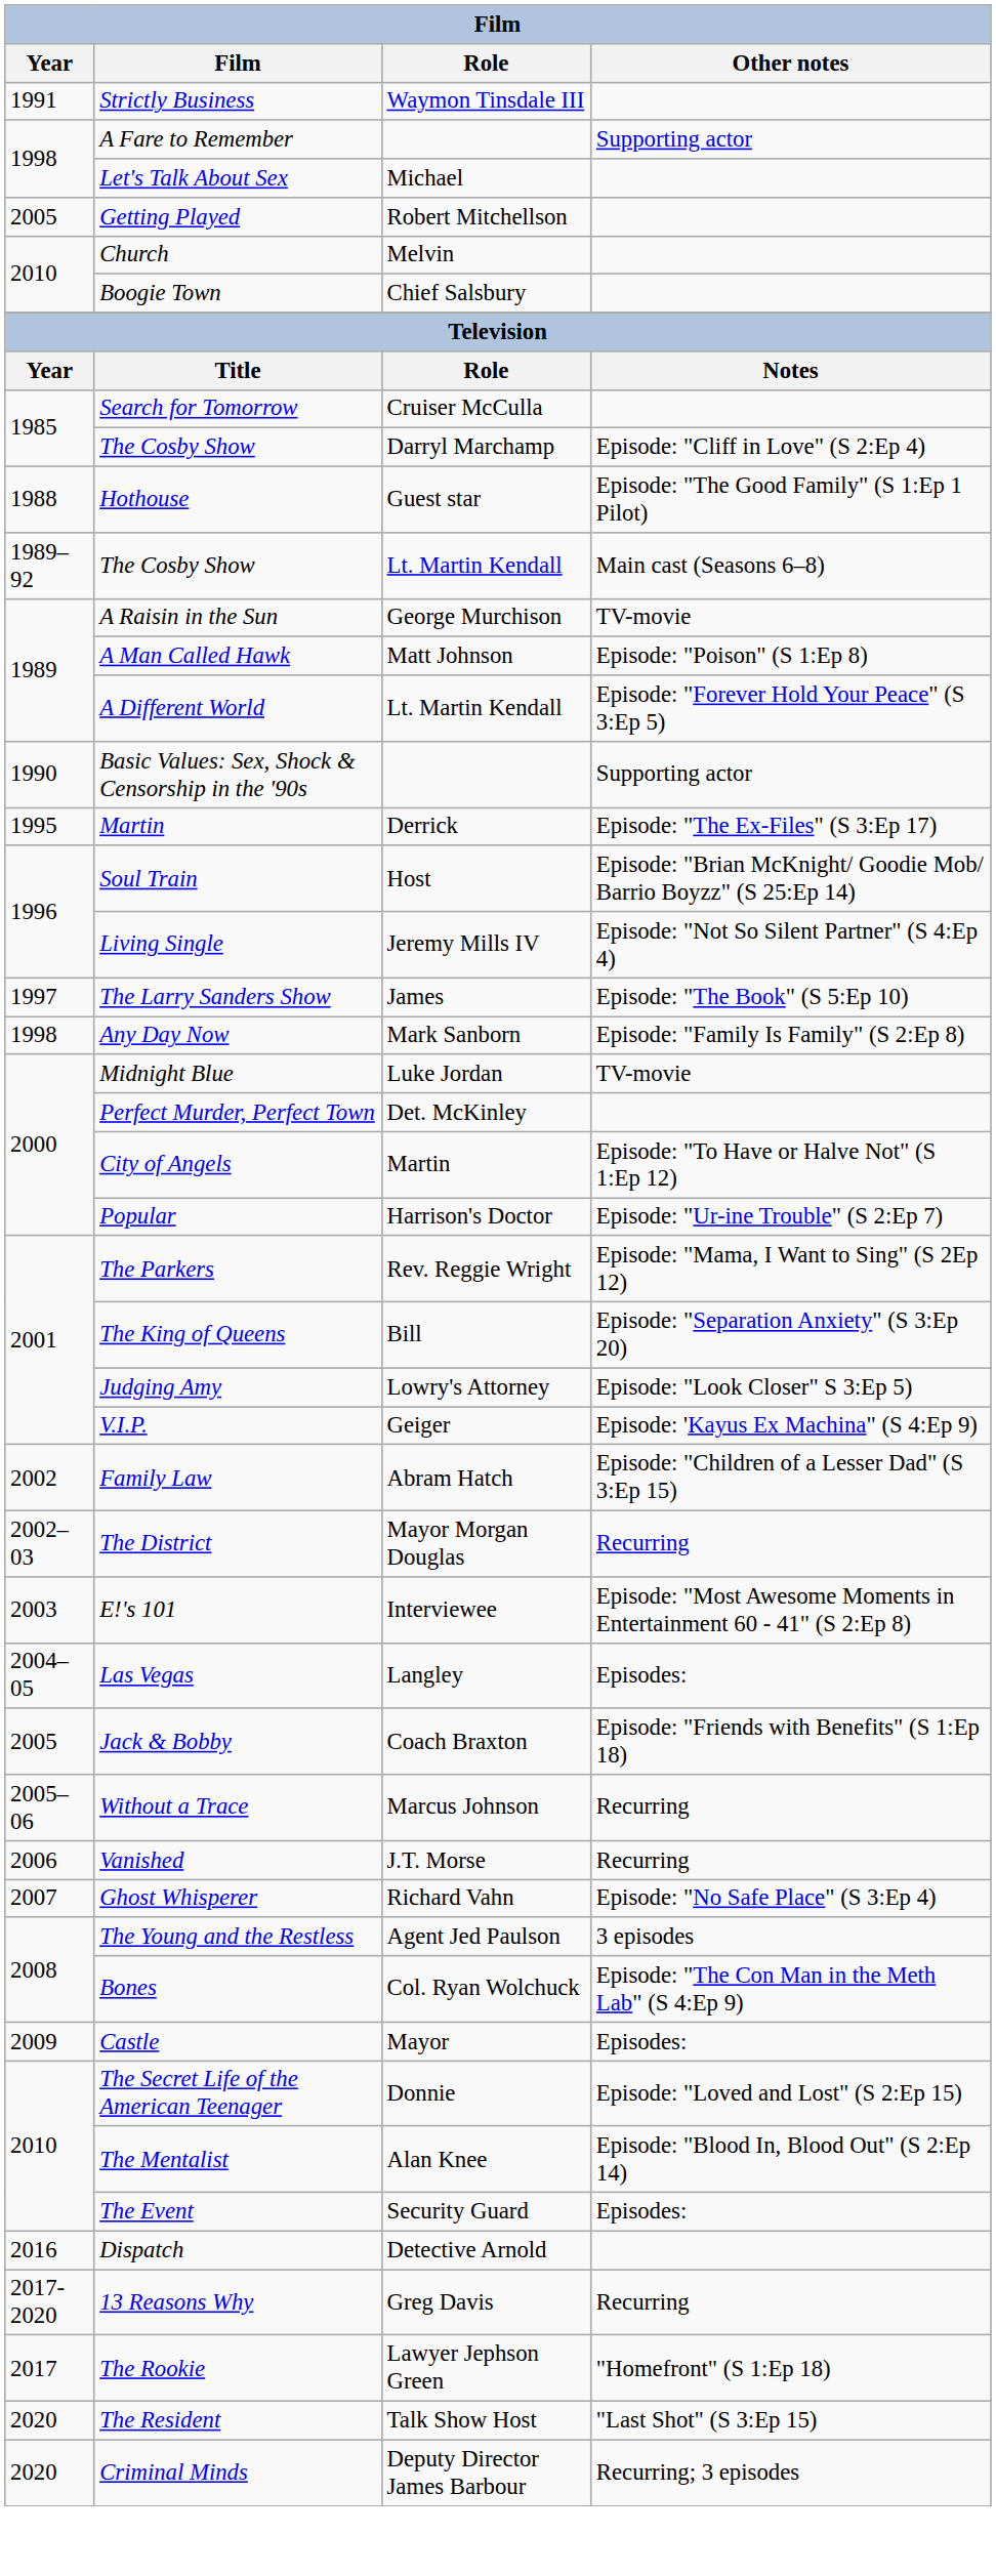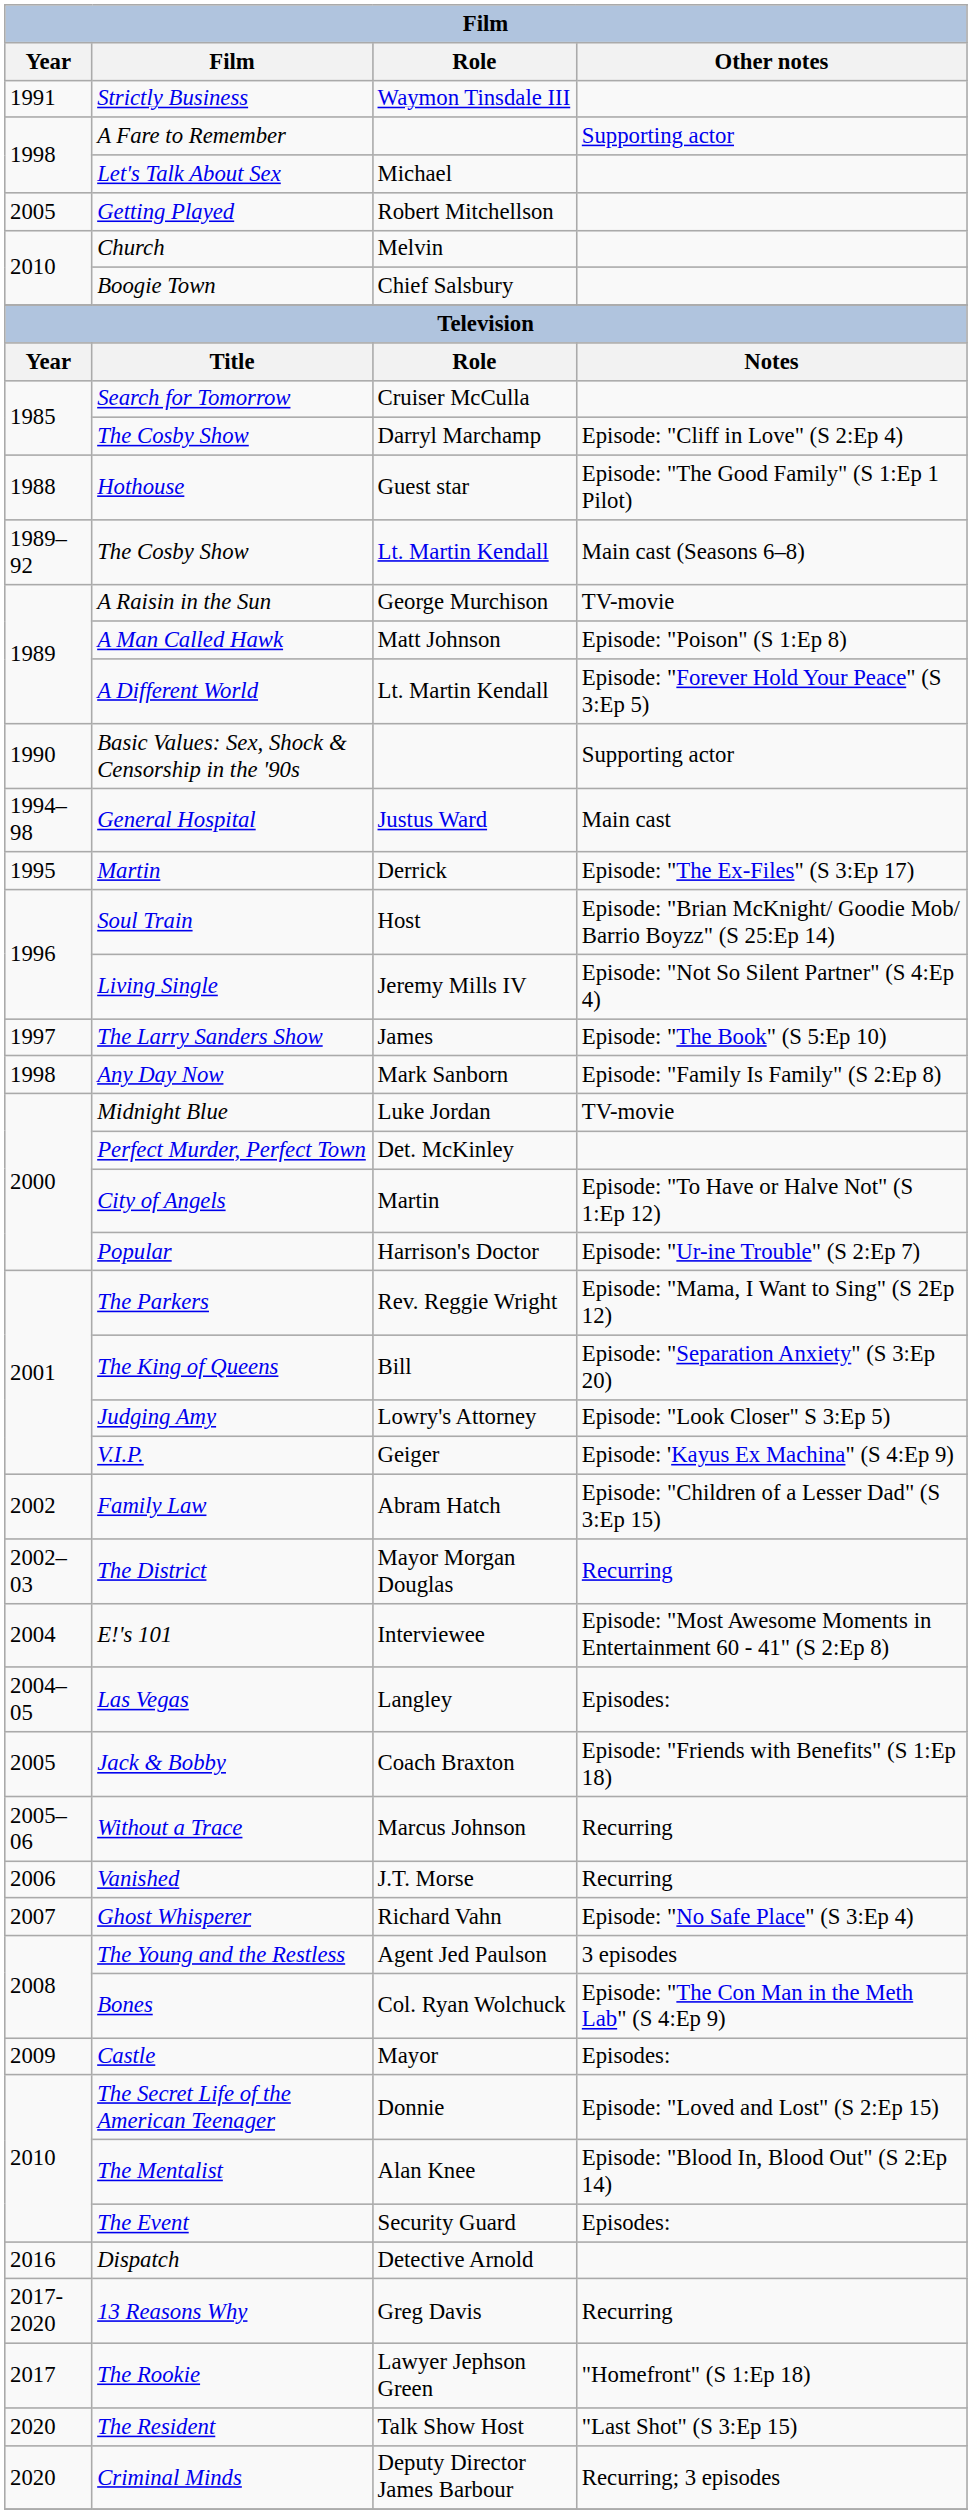 <table class="wikitable" style="font-size: 90%;">
 <tr>
 <th colspan="4" style="background: LightSteelBlue;">Film</th>
 </tr>
 <tr>
 <th>Year</th>
 <th>Film</th>
 <th>Role</th>
 <th>Other notes</th>
 </tr>
 <tr>
 <td>1991</td>
 <td><em><a href='#'>Strictly Business</a></em></td>
 <td><a href='#'>Waymon Tinsdale III</a></td>
 <td></td>
 </tr>
 <tr>
 <td rowspan="2">1998</td>
 <td><em>A Fare to Remember</em></td>
 <td></td>
 <td><a href='#'>Supporting actor</a></td>
 </tr>
 <tr>
 <td><em><a href='#'>Let's Talk About Sex</a></em></td>
 <td>Michael</td>
 <td></td>
 </tr>
 <tr>
 <td>2005</td>
 <td><em><a href='#'>Getting Played</a></em></td>
 <td>Robert Mitchellson</td>
 <td></td>
 </tr>
 <tr>
 <td rowspan="2">2010</td>
 <td><em>Church</em></td>
 <td>Melvin</td>
 <td></td>
 </tr>
 <tr>
 <td><em>Boogie Town</em></td>
 <td>Chief Salsbury</td>
 <td></td>
 </tr>
 <tr>
 </tr>
 <tr>
 <th colspan="4" style="background: LightSteelBlue;">Television</th>
 </tr>
 <tr>
 <th>Year</th>
 <th>Title</th>
 <th>Role</th>
 <th>Notes</th>
 </tr>
 <tr>
 <td rowspan="2">1985</td>
 <td><em><a href='#'>Search for Tomorrow</a></em></td>
 <td>Cruiser McCulla</td>
 <td></td>
 </tr>
 <tr>
 <td><em><a href='#'>The Cosby Show</a></em></td>
 <td>Darryl Marchamp</td>
 <td>Episode: "Cliff in Love" (S 2:Ep 4)</td>
 </tr>
 <tr>
 <td>1988</td>
 <td><em><a href='#'>Hothouse</a></em></td>
 <td>Guest star</td>
 <td>Episode: "The Good Family" (S 1:Ep 1 Pilot)</td>
 </tr>
 <tr>
 <td>1989–92</td>
 <td><em>The Cosby Show</em></td>
 <td><a href='#'>Lt. Martin Kendall</a></td>
 <td>Main cast (Seasons 6–8)</td>
 </tr>
 <tr>
 <td rowspan="3">1989</td>
 <td><em>A Raisin in the Sun</em></td>
 <td>George Murchison</td>
 <td>TV-movie</td>
 </tr>
 <tr>
 <td><em><a href='#'>A Man Called Hawk</a></em></td>
 <td>Matt Johnson</td>
 <td>Episode: "Poison" (S 1:Ep 8)</td>
 </tr>
 <tr>
 <td><em><a href='#'>A Different World</a></em></td>
 <td>Lt. Martin Kendall</td>
 <td>Episode: "<a href='#'>Forever Hold Your Peace</a>" (S 3:Ep 5)</td>
 </tr>
 <tr>
 <td>1990</td>
 <td><em>Basic Values: Sex, Shock & Censorship in the '90s</em></td>
 <td></td>
 <td>Supporting actor</td>
 </tr>
 <tr>
+<td>1994–98</td>
+<td><em><a href='#'>General Hospital</a></em></td>
+<td><a href='#'>Justus Ward</a></td>
+<td>Main cast</td>
+</tr>
+<tr>
 <td>1995</td>
 <td><em><a href='#'>Martin</a></em></td>
 <td>Derrick</td>
 <td>Episode: "<a href='#'>The Ex-Files</a>" (S 3:Ep 17)</td>
 </tr>
 <tr>
 <td rowspan="2">1996</td>
 <td><em><a href='#'>Soul Train</a></em></td>
 <td>Host</td>
 <td>Episode: "Brian McKnight/ Goodie Mob/ Barrio Boyzz" (S 25:Ep 14)</td>
 </tr>
 <tr>
 <td><em><a href='#'>Living Single</a></em></td>
 <td>Jeremy Mills IV</td>
 <td>Episode: "Not So Silent Partner" (S 4:Ep 4)</td>
 </tr>
 <tr>
 <td>1997</td>
 <td><em><a href='#'>The Larry Sanders Show</a></em></td>
 <td>James</td>
 <td>Episode: "<a href='#'>The Book</a>" (S 5:Ep 10)</td>
 </tr>
 <tr>
 <td>1998</td>
 <td><em><a href='#'>Any Day Now</a></em></td>
 <td>Mark Sanborn</td>
 <td>Episode: "Family Is Family" (S 2:Ep 8)</td>
 </tr>
 <tr>
 <td rowspan="4">2000</td>
 <td><em>Midnight Blue</em></td>
 <td>Luke Jordan</td>
 <td>TV-movie</td>
 </tr>
 <tr>
 <td><em><a href='#'>Perfect Murder, Perfect Town</a></em></td>
 <td>Det. McKinley</td>
 <td></td>
 </tr>
 <tr>
 <td><em><a href='#'>City of Angels</a></em></td>
 <td>Martin</td>
 <td>Episode: "To Have or Halve Not" (S 1:Ep 12)</td>
 </tr>
 <tr>
 <td><em><a href='#'>Popular</a></em></td>
 <td>Harrison's Doctor</td>
 <td>Episode: "<a href='#'>Ur-ine Trouble</a>" (S 2:Ep 7)</td>
 </tr>
 <tr>
 <td rowspan="4">2001</td>
 <td><em><a href='#'>The Parkers</a></em></td>
 <td>Rev. Reggie Wright</td>
 <td>Episode: "Mama, I Want to Sing" (S 2Ep 12)</td>
 </tr>
 <tr>
 <td><em><a href='#'>The King of Queens</a></em></td>
 <td>Bill</td>
 <td>Episode: "<a href='#'>Separation Anxiety</a>" (S 3:Ep 20)</td>
 </tr>
 <tr>
 <td><em><a href='#'>Judging Amy</a></em></td>
 <td>Lowry's Attorney</td>
 <td>Episode: "Look Closer" S 3:Ep 5)</td>
 </tr>
 <tr>
 <td><em><a href='#'>V.I.P.</a></em></td>
 <td>Geiger</td>
 <td>Episode: '<a href='#'>Kayus Ex Machina</a>" (S 4:Ep 9)</td>
 </tr>
 <tr>
 <td>2002</td>
 <td><em><a href='#'>Family Law</a></em></td>
 <td>Abram Hatch</td>
 <td>Episode: "Children of a Lesser Dad" (S 3:Ep 15)</td>
 </tr>
 <tr>
 <td>2002–03</td>
 <td><em><a href='#'>The District</a></em></td>
 <td>Mayor Morgan Douglas</td>
 <td><a href='#'>Recurring</a></td>
 </tr>
 <tr>
-<td>2003</td>
+<td>2004</td>
 <td><em>E!'s 101</em></td>
 <td>Interviewee</td>
 <td>Episode: "Most Awesome Moments in Entertainment 60 - 41" (S 2:Ep 8)</td>
 </tr>
 <tr>
 <td>2004–05</td>
 <td><em><a href='#'>Las Vegas</a></em></td>
 <td>Langley</td>
 <td>Episodes: </td>
 </tr>
 <tr>
 <td>2005</td>
 <td><em><a href='#'>Jack & Bobby</a></em></td>
 <td>Coach Braxton</td>
 <td>Episode: "Friends with Benefits" (S 1:Ep 18)</td>
 </tr>
 <tr>
 <td>2005–06</td>
 <td><em><a href='#'>Without a Trace</a></em></td>
 <td>Marcus Johnson</td>
 <td>Recurring</td>
 </tr>
 <tr>
 <td>2006</td>
 <td><em><a href='#'>Vanished</a></em></td>
 <td>J.T. Morse</td>
 <td>Recurring</td>
 </tr>
 <tr>
 <td>2007</td>
 <td><em><a href='#'>Ghost Whisperer</a></em></td>
 <td>Richard Vahn</td>
 <td>Episode: "<a href='#'>No Safe Place</a>" (S 3:Ep 4)</td>
 </tr>
 <tr>
 <td rowspan="2">2008</td>
 <td><em><a href='#'>The Young and the Restless</a></em></td>
 <td>Agent Jed Paulson</td>
 <td>3 episodes</td>
 </tr>
 <tr>
 <td><em><a href='#'>Bones</a></em></td>
 <td>Col. Ryan Wolchuck</td>
 <td>Episode: "<a href='#'>The Con Man in the Meth Lab</a>" (S 4:Ep 9)</td>
 </tr>
 <tr>
 <td>2009</td>
 <td><em><a href='#'>Castle</a></em></td>
 <td>Mayor</td>
 <td>Episodes: </td>
 </tr>
 <tr>
 <td rowspan="3">2010</td>
 <td><em><a href='#'>The Secret Life of the American Teenager</a></em></td>
 <td>Donnie</td>
 <td>Episode: "Loved and Lost" (S 2:Ep 15)</td>
 </tr>
 <tr>
 <td><em><a href='#'>The Mentalist</a></em></td>
 <td>Alan Knee</td>
 <td>Episode: "Blood In, Blood Out" (S 2:Ep 14)</td>
 </tr>
 <tr>
 <td><em><a href='#'>The Event</a></em></td>
 <td>Security Guard</td>
 <td>Episodes: </td>
 </tr>
 <tr>
 <td>2016</td>
 <td><em>Dispatch</em></td>
 <td>Detective Arnold</td>
 </tr>
 <tr>
 <td>2017-2020</td>
 <td><em><a href='#'>13 Reasons Why</a></em></td>
 <td>Greg Davis</td>
 <td>Recurring</td>
 </tr>
 <tr>
 <td>2017</td>
 <td><em><a href='#'>The Rookie</a></em></td>
 <td>Lawyer Jephson Green</td>
 <td>"Homefront" (S 1:Ep 18)</td>
 </tr>
 <tr>
 <td>2020</td>
 <td><em><a href='#'>The Resident</a></em></td>
 <td>Talk Show Host</td>
 <td>"Last Shot" (S 3:Ep 15)</td>
 </tr>
 <tr>
 <td>2020</td>
 <td><em><a href='#'>Criminal Minds</a></em></td>
 <td>Deputy Director James Barbour</td>
 <td>Recurring; 3 episodes</td>
 </tr>
 <tr>
 </tr>
 </table>
